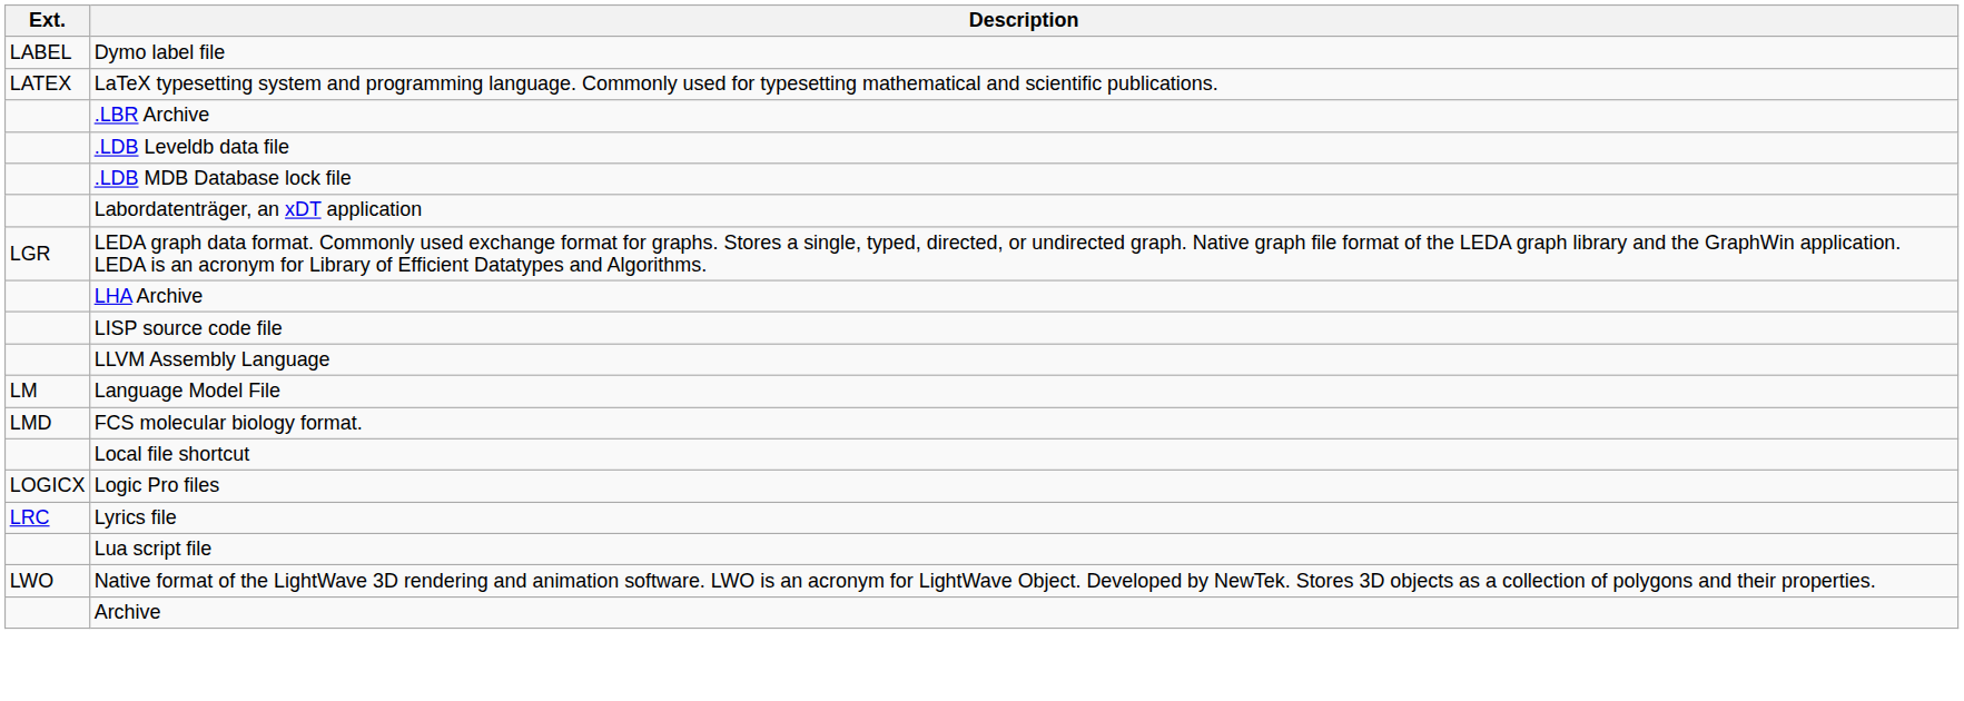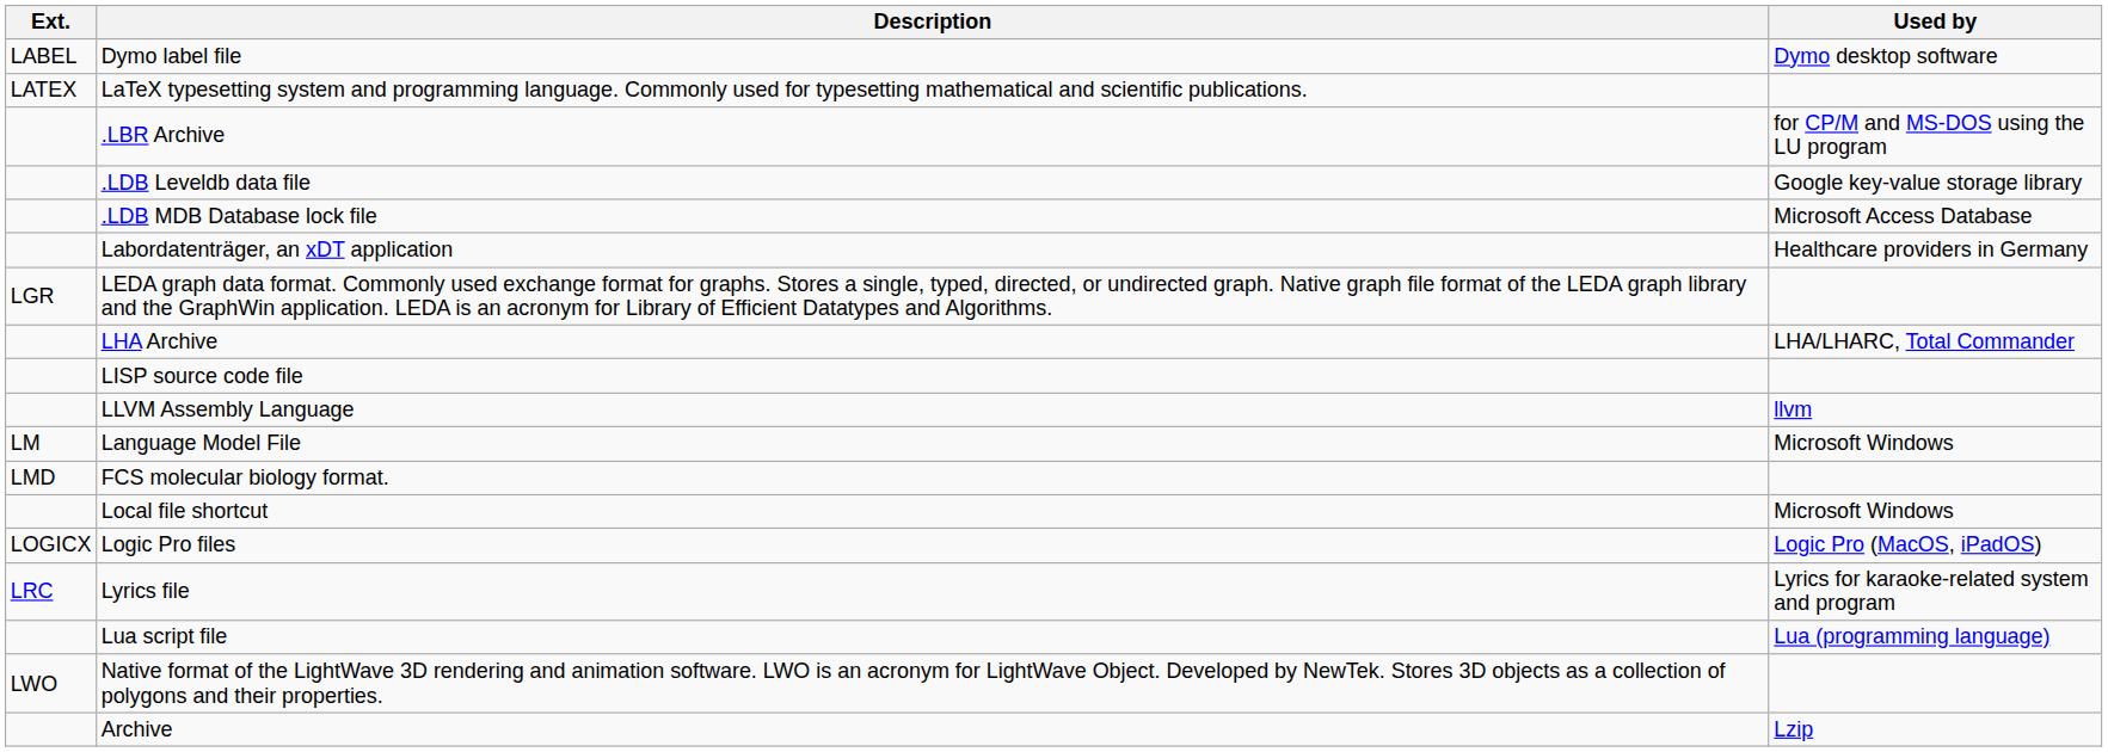 <table class="wikitable">
 <tr>
 <th>Ext.</th>
 <th>Description</th>
+<th>Used by</th>
 </tr>
 <tr>
 <td>LABEL</td>
 <td>Dymo label file</td>
+<td><a href='#'>Dymo</a> desktop software</td>
 </tr>
 <tr>
 <td>LATEX</td>
 <td>LaTeX typesetting system and programming language. Commonly used for typesetting mathematical and scientific publications.</td>
+<td></td>
 </tr>
 <tr>
 <td></td>
 <td><a href='#'>.LBR</a> Archive</td>
+<td>for <a href='#'>CP/M</a> and <a href='#'>MS-DOS</a> using the LU program</td>
 </tr>
 <tr>
 <td></td>
 <td><a href='#'>.LDB</a> Leveldb data file</td>
+<td>Google key-value storage library</td>
 </tr>
 <tr>
 <td></td>
 <td><a href='#'>.LDB</a> MDB Database lock file</td>
+<td>Microsoft Access Database</td>
 </tr>
 <tr>
 <td></td>
 <td>Labordatenträger, an <a href='#'>xDT</a> application</td>
+<td>Healthcare providers in Germany</td>
 </tr>
 <tr>
 <td>LGR</td>
 <td>LEDA graph data format. Commonly used exchange format for graphs. Stores a single, typed, directed, or undirected graph. Native graph file format of the LEDA graph library and the GraphWin application. LEDA is an acronym for Library of Efficient Datatypes and Algorithms.</td>
+<td></td>
 </tr>
 <tr>
 <td></td>
 <td><a href='#'>LHA</a> Archive</td>
+<td>LHA/LHARC, <a href='#'>Total Commander</a></td>
 </tr>
 <tr>
 <td></td>
 <td>LISP source code file</td>
+<td></td>
 </tr>
 <tr>
 <td></td>
 <td>LLVM Assembly Language</td>
+<td><a href='#'>llvm</a></td>
 </tr>
 <tr>
 <td>LM</td>
 <td>Language Model File</td>
+<td>Microsoft Windows</td>
 </tr>
 <tr>
 <td>LMD</td>
 <td>FCS molecular biology format.</td>
+<td></td>
 </tr>
 <tr>
 <td></td>
 <td>Local file shortcut</td>
+<td>Microsoft Windows</td>
 </tr>
 <tr>
 <td>LOGICX</td>
 <td>Logic Pro files</td>
+<td><a href='#'>Logic Pro</a> (<a href='#'>MacOS</a>, <a href='#'>iPadOS</a>)</td>
 </tr>
 <tr>
 <td><a href='#'>LRC</a></td>
 <td>Lyrics file</td>
+<td>Lyrics for karaoke-related system and program</td>
 </tr>
 <tr>
 <td></td>
 <td>Lua script file</td>
+<td><a href='#'>Lua (programming language)</a></td>
 </tr>
 <tr>
 <td>LWO</td>
 <td>Native format of the LightWave 3D rendering and animation software. LWO is an acronym for LightWave Object. Developed by NewTek. Stores 3D objects as a collection of polygons and their properties.</td>
+<td></td>
 </tr>
 <tr>
 <td></td>
 <td>Archive</td>
+<td><a href='#'>Lzip</a></td>
 </tr>
 </table>
